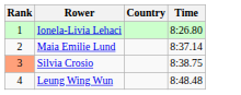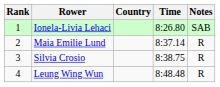 <table class="wikitable" style="text-align:center">
 <tr>
 <th>Rank</th>
 <th>Rower</th>
 <th>Country</th>
 <th>Time</th>
+<th>Notes</th>
 </tr>
 <tr bgcolor=ccffcc>
 <td>1</td>
 <td align="left"><a href='#'>Ionela-Livia Lehaci</a></td>
 <td align="left"></td>
 <td>8:26.80</td>
+<td>SAB</td>
 </tr>
 <tr>
 <td>2</td>
 <td align="left"><a href='#'>Maia Emilie Lund</a></td>
 <td align="left"></td>
 <td>8:37.14</td>
+<td>R</td>
 </tr>
 <tr>
-<td style="background: lightsalmon;">3</td>
+<td>3</td>
 <td align="left"><a href='#'>Silvia Crosio</a></td>
 <td align="left"></td>
 <td>8:38.75</td>
+<td>R</td>
 </tr>
 <tr>
 <td>4</td>
 <td align="left"><a href='#'>Leung Wing Wun</a></td>
 <td align="left"></td>
 <td>8:48.48</td>
+<td>R</td>
 </tr>
 </table>
